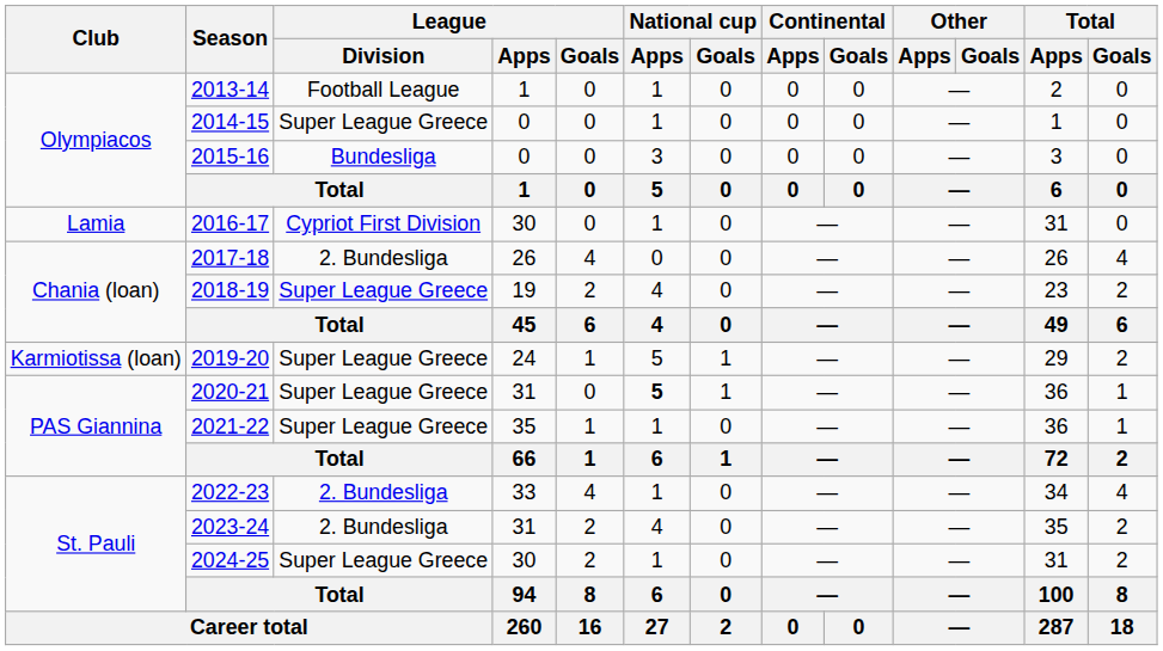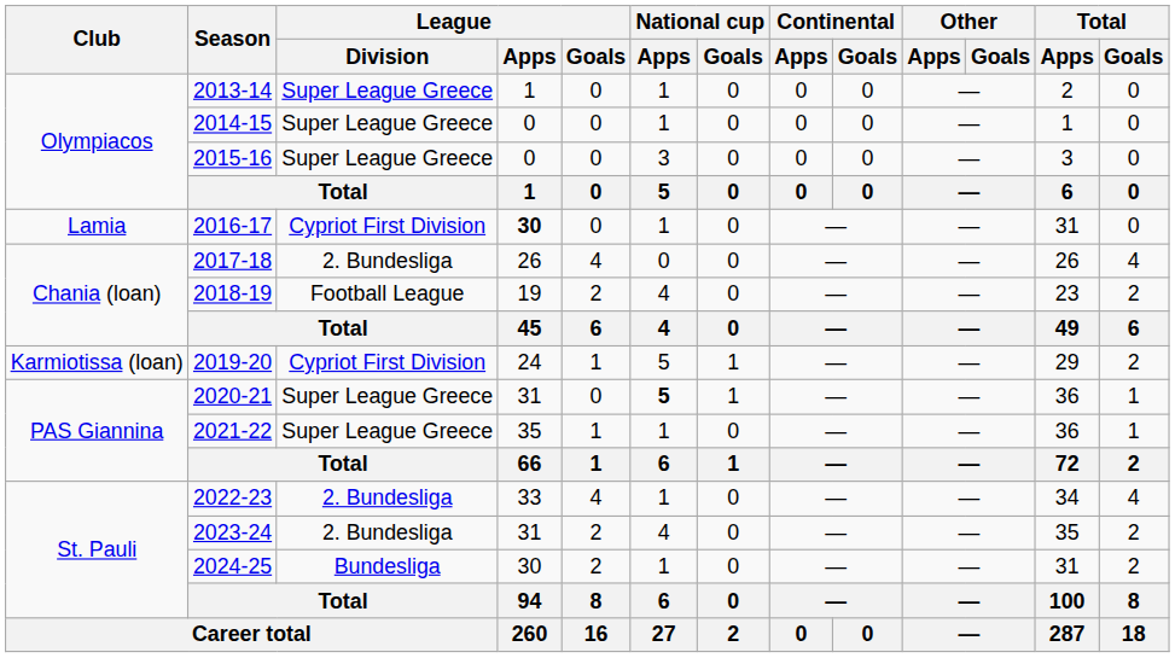 <table class="wikitable" style="text-align: center;">
 <tr>
 <th rowspan="2">Club</th>
 <th rowspan="2">Season</th>
 <th colspan="3">League</th>
 <th colspan="2">National cup</th>
 <th colspan="2">Continental</th>
 <th colspan="2">Other</th>
 <th colspan="2">Total</th>
 </tr>
 <tr>
 <th>Division</th>
 <th>Apps</th>
 <th>Goals</th>
 <th>Apps</th>
 <th>Goals</th>
 <th>Apps</th>
 <th>Goals</th>
 <th>Apps</th>
 <th>Goals</th>
 <th>Apps</th>
 <th>Goals</th>
 </tr>
 <tr>
 <td rowspan="4"><a href='#'>Olympiacos</a></td>
 <td><a href='#'>2013-14</a></td>
-<td>Football League</td>
+<td><a href='#'>Super League Greece</a></td>
 <td>1</td>
 <td>0</td>
 <td>1</td>
 <td>0</td>
 <td>0</td>
 <td>0</td>
 <td colspan="2">—</td>
 <td>2</td>
 <td>0</td>
 </tr>
 <tr>
 <td><a href='#'>2014-15</a></td>
 <td>Super League Greece</td>
 <td>0</td>
 <td>0</td>
 <td>1</td>
 <td>0</td>
 <td>0</td>
 <td>0</td>
 <td colspan="2">—</td>
 <td>1</td>
 <td>0</td>
 </tr>
 <tr>
 <td><a href='#'>2015-16</a></td>
-<td><a href='#'>Bundesliga</a></td>
+<td>Super League Greece</td>
 <td>0</td>
 <td>0</td>
 <td>3</td>
 <td>0</td>
 <td>0</td>
 <td>0</td>
 <td colspan="2">—</td>
 <td>3</td>
 <td>0</td>
 </tr>
 <tr>
 <th colspan="2">Total</th>
 <th>1</th>
 <th>0</th>
 <th>5</th>
 <th>0</th>
 <th>0</th>
 <th>0</th>
 <th colspan="2">—</th>
 <th>6</th>
 <th>0</th>
 </tr>
 <tr>
 <td><a href='#'>Lamia</a></td>
 <td><a href='#'>2016-17</a></td>
 <td><a href='#'>Cypriot First Division</a></td>
-<td>30</td>
+<td><strong>30</strong></td>
 <td>0</td>
 <td>1</td>
 <td>0</td>
 <td colspan="2">—</td>
 <td colspan="2">—</td>
 <td>31</td>
 <td>0</td>
 </tr>
 <tr>
 <td rowspan="3"><a href='#'>Chania</a> (loan)</td>
 <td><a href='#'>2017-18</a></td>
 <td>2. Bundesliga</td>
 <td>26</td>
 <td>4</td>
 <td>0</td>
 <td>0</td>
 <td colspan="2">—</td>
 <td colspan="2">—</td>
 <td>26</td>
 <td>4</td>
 </tr>
 <tr>
 <td><a href='#'>2018-19</a></td>
-<td><a href='#'>Super League Greece</a></td>
+<td>Football League</td>
 <td>19</td>
 <td>2</td>
 <td>4</td>
 <td>0</td>
 <td colspan="2">—</td>
 <td colspan="2">—</td>
 <td>23</td>
 <td>2</td>
 </tr>
 <tr>
 <th colspan="2">Total</th>
 <th>45</th>
 <th>6</th>
 <th>4</th>
 <th>0</th>
 <th colspan="2">—</th>
 <th colspan="2">—</th>
 <th>49</th>
 <th>6</th>
 </tr>
 <tr>
 <td><a href='#'>Karmiotissa</a> (loan)</td>
 <td><a href='#'>2019-20</a></td>
-<td>Super League Greece</td>
+<td><a href='#'>Cypriot First Division</a></td>
 <td>24</td>
 <td>1</td>
 <td>5</td>
 <td>1</td>
 <td colspan="2">—</td>
 <td colspan="2">—</td>
 <td>29</td>
 <td>2</td>
 </tr>
 <tr>
 <td rowspan="3"><a href='#'>PAS Giannina</a></td>
 <td><a href='#'>2020-21</a></td>
 <td>Super League Greece</td>
 <td>31</td>
 <td>0</td>
 <td><strong>5</strong></td>
 <td>1</td>
 <td colspan="2">—</td>
 <td colspan="2">—</td>
 <td>36</td>
 <td>1</td>
 </tr>
 <tr>
 <td><a href='#'>2021-22</a></td>
 <td>Super League Greece</td>
 <td>35</td>
 <td>1</td>
 <td>1</td>
 <td>0</td>
 <td colspan="2">—</td>
 <td colspan="2">—</td>
 <td>36</td>
 <td>1</td>
 </tr>
 <tr>
 <th colspan="2">Total</th>
 <th>66</th>
 <th>1</th>
 <th>6</th>
 <th>1</th>
 <th colspan="2">—</th>
 <th colspan="2">—</th>
 <th>72</th>
 <th>2</th>
 </tr>
 <tr>
 <td rowspan="4"><a href='#'>St. Pauli</a></td>
 <td><a href='#'>2022-23</a></td>
 <td><a href='#'>2. Bundesliga</a></td>
 <td>33</td>
 <td>4</td>
 <td>1</td>
 <td>0</td>
 <td colspan="2">—</td>
 <td colspan="2">—</td>
 <td>34</td>
 <td>4</td>
 </tr>
 <tr>
 <td><a href='#'>2023-24</a></td>
 <td>2. Bundesliga</td>
 <td>31</td>
 <td>2</td>
 <td>4</td>
 <td>0</td>
 <td colspan="2">—</td>
 <td colspan="2">—</td>
 <td>35</td>
 <td>2</td>
 </tr>
 <tr>
 <td><a href='#'>2024-25</a></td>
-<td>Super League Greece</td>
+<td><a href='#'>Bundesliga</a></td>
 <td>30</td>
 <td>2</td>
 <td>1</td>
 <td>0</td>
 <td colspan="2">—</td>
 <td colspan="2">—</td>
 <td>31</td>
 <td>2</td>
 </tr>
 <tr>
 <th colspan="2">Total</th>
 <th>94</th>
 <th>8</th>
 <th>6</th>
 <th>0</th>
 <th colspan="2">—</th>
 <th colspan="2">—</th>
 <th>100</th>
 <th>8</th>
 </tr>
 <tr>
 <th colspan="3">Career total</th>
 <th>260</th>
 <th>16</th>
 <th>27</th>
 <th>2</th>
 <th>0</th>
 <th>0</th>
 <th colspan="2">—</th>
 <th>287</th>
 <th>18</th>
 </tr>
 </table>
